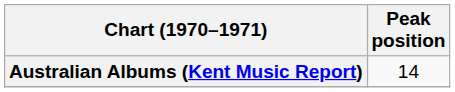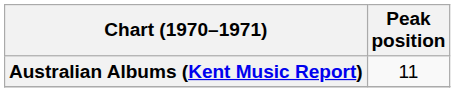 <table class="wikitable sortable plainrowheaders">
 <tr>
 <th>Chart (1970–1971)</th>
 <th>Peak<br>position</th>
 </tr>
 <tr>
 <th scope="row">Australian Albums (<a href='#'>Kent Music Report</a>)</th>
-<td style="text-align:center;">14</td>
+<td style="text-align:center;">11</td>
 </tr>
 <tr>
 </tr>
 <tr>
 </tr>
 <tr>
 </tr>
 <tr>
 </tr>
 <tr>
 </tr>
 </table>
